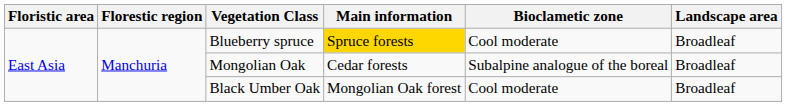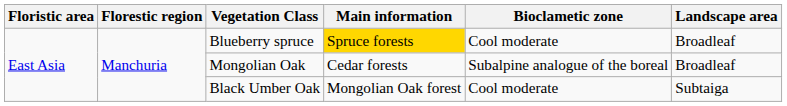 <table class="wikitable">
 <tr>
 <th>Floristic area</th>
 <th>Florestic region</th>
 <th>Vegetation Class</th>
 <th>Main information</th>
 <th>Bioclametic zone</th>
 <th>Landscape area</th>
 </tr>
 <tr>
 <td rowspan="3"><a href='#'>East Asia</a></td>
 <td rowspan="3"><a href='#'>Manchuria</a></td>
 <td>Blueberry spruce</td>
 <td style="background: gold;">Spruce forests</td>
 <td>Cool moderate</td>
 <td>Broadleaf</td>
 </tr>
 <tr>
 <td>Mongolian Oak</td>
 <td>Cedar forests</td>
 <td>Subalpine analogue of the boreal</td>
 <td>Broadleaf</td>
 </tr>
 <tr>
 <td>Black Umber Oak</td>
 <td>Mongolian Oak forest</td>
 <td>Cool moderate</td>
-<td>Broadleaf</td>
+<td>Subtaiga</td>
 </tr>
 </table>
